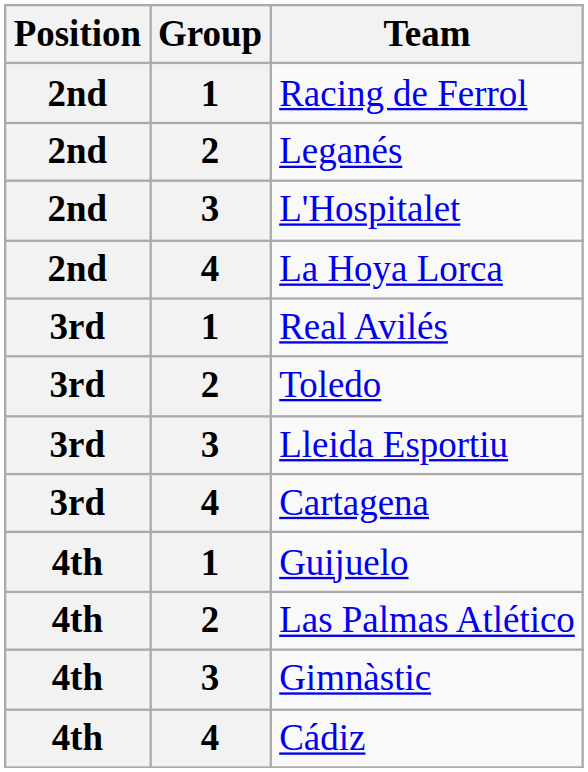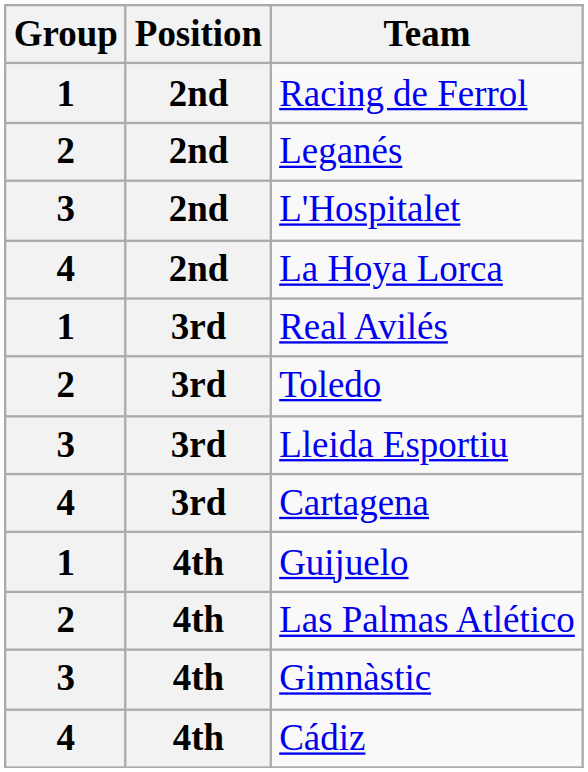 <table class="wikitable">
 <tr>
+<th>Group</th>
 <th>Position</th>
-<th>Group</th>
 <th>Team</th>
 </tr>
 <tr>
+<th>1</th>
 <th>2nd</th>
-<th>1</th>
 <td><a href='#'>Racing de Ferrol</a></td>
 </tr>
 <tr>
+<th>2</th>
 <th>2nd</th>
-<th>2</th>
 <td><a href='#'>Leganés</a></td>
 </tr>
 <tr>
+<th>3</th>
 <th>2nd</th>
-<th>3</th>
 <td><a href='#'>L'Hospitalet</a></td>
 </tr>
 <tr>
+<th>4</th>
 <th>2nd</th>
-<th>4</th>
 <td><a href='#'>La Hoya Lorca</a></td>
 </tr>
 <tr>
+<th>1</th>
 <th>3rd</th>
-<th>1</th>
 <td><a href='#'>Real Avilés</a></td>
 </tr>
 <tr>
+<th>2</th>
 <th>3rd</th>
-<th>2</th>
 <td><a href='#'>Toledo</a></td>
 </tr>
 <tr>
+<th>3</th>
 <th>3rd</th>
-<th>3</th>
 <td><a href='#'>Lleida Esportiu</a></td>
 </tr>
 <tr>
+<th>4</th>
 <th>3rd</th>
-<th>4</th>
 <td><a href='#'>Cartagena</a></td>
 </tr>
 <tr>
+<th>1</th>
 <th>4th</th>
-<th>1</th>
 <td><a href='#'>Guijuelo</a></td>
 </tr>
 <tr>
+<th>2</th>
 <th>4th</th>
-<th>2</th>
 <td><a href='#'>Las Palmas Atlético</a></td>
 </tr>
 <tr>
+<th>3</th>
 <th>4th</th>
-<th>3</th>
 <td><a href='#'>Gimnàstic</a></td>
 </tr>
 <tr>
+<th>4</th>
 <th>4th</th>
-<th>4</th>
 <td><a href='#'>Cádiz</a></td>
 </tr>
 </table>
